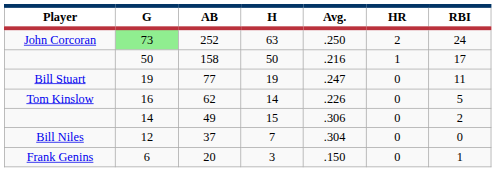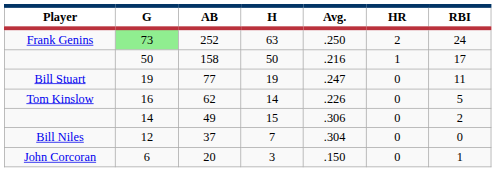 <table class="wikitable sortable">
 <tr>
 <th style="background:#FFFFFF; border-top:#023465 5px solid; border-bottom:#ba313c 5px solid;" width="16%">Player</th>
 <th style="background:#FFFFFF; border-top:#023465 5px solid; border-bottom:#ba313c 5px solid;" width="9%">G</th>
 <th style="background:#FFFFFF; border-top:#023465 5px solid; border-bottom:#ba313c 5px solid;" width="9%">AB</th>
 <th style="background:#FFFFFF; border-top:#023465 5px solid; border-bottom:#ba313c 5px solid;" width="9%">H</th>
 <th style="background:#FFFFFF; border-top:#023465 5px solid; border-bottom:#ba313c 5px solid;" width="9%">Avg.</th>
 <th style="background:#FFFFFF; border-top:#023465 5px solid; border-bottom:#ba313c 5px solid;" width="9%">HR</th>
 <th style="background:#FFFFFF; border-top:#023465 5px solid; border-bottom:#ba313c 5px solid;" width="9%">RBI</th>
 </tr>
 <tr align="center">
-<td><a href='#'>John Corcoran</a></td>
+<td><a href='#'>Frank Genins</a></td>
 <td style="background: lightgreen;">73</td>
 <td>252</td>
 <td>63</td>
 <td>.250</td>
 <td>2</td>
 <td>24</td>
 </tr>
 <tr align="center">
 <td></td>
 <td>50</td>
 <td>158</td>
 <td>50</td>
 <td>.216</td>
 <td>1</td>
 <td>17</td>
 </tr>
 <tr align="center">
 <td><a href='#'>Bill Stuart</a></td>
 <td>19</td>
 <td>77</td>
 <td>19</td>
 <td>.247</td>
 <td>0</td>
 <td>11</td>
 </tr>
 <tr align="center">
 <td><a href='#'>Tom Kinslow</a></td>
 <td>16</td>
 <td>62</td>
 <td>14</td>
 <td>.226</td>
 <td>0</td>
 <td>5</td>
 </tr>
 <tr align="center">
 <td></td>
 <td>14</td>
 <td>49</td>
 <td>15</td>
 <td>.306</td>
 <td>0</td>
 <td>2</td>
 </tr>
 <tr align="center">
 <td><a href='#'>Bill Niles</a></td>
 <td>12</td>
 <td>37</td>
 <td>7</td>
 <td>.304</td>
 <td>0</td>
 <td>0</td>
 </tr>
 <tr align="center">
-<td><a href='#'>Frank Genins</a></td>
+<td><a href='#'>John Corcoran</a></td>
 <td>6</td>
 <td>20</td>
 <td>3</td>
 <td>.150</td>
 <td>0</td>
 <td>1</td>
 </tr>
 </table>
